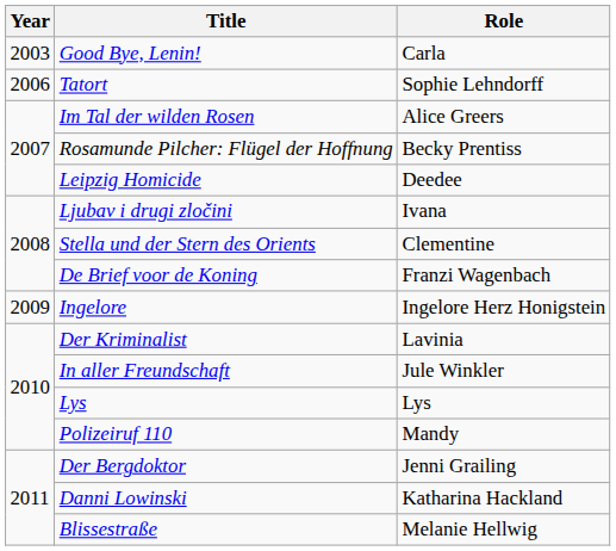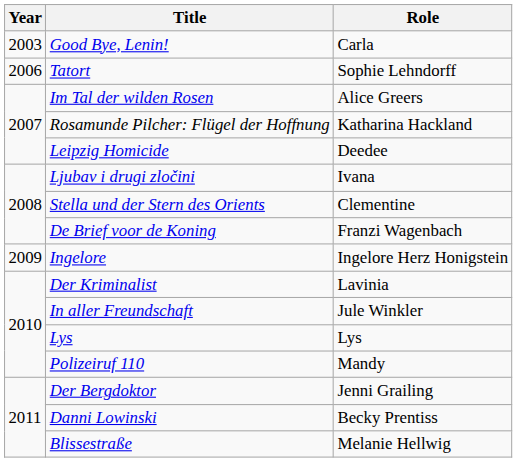 <table class="wikitable">
 <tr>
 <th>Year</th>
 <th>Title</th>
 <th>Role</th>
 </tr>
 <tr>
 <td>2003</td>
 <td><em><a href='#'>Good Bye, Lenin!</a></em></td>
 <td>Carla</td>
 </tr>
 <tr>
 <td>2006</td>
 <td><em><a href='#'>Tatort</a></em></td>
 <td>Sophie Lehndorff</td>
 </tr>
 <tr>
 <td rowspan="3">2007</td>
 <td><em><a href='#'>Im Tal der wilden Rosen</a></em></td>
 <td>Alice Greers</td>
 </tr>
 <tr>
 <td><em>Rosamunde Pilcher: Flügel der Hoffnung</em></td>
-<td>Becky Prentiss</td>
+<td>Katharina Hackland</td>
 </tr>
 <tr>
 <td><em><a href='#'>Leipzig Homicide</a></em></td>
 <td>Deedee</td>
 </tr>
 <tr>
 <td rowspan="3">2008</td>
 <td><em><a href='#'>Ljubav i drugi zločini</a></em></td>
 <td>Ivana</td>
 </tr>
 <tr>
 <td><em><a href='#'>Stella und der Stern des Orients</a></em></td>
 <td>Clementine</td>
 </tr>
 <tr>
 <td><em><a href='#'>De Brief voor de Koning</a></em></td>
 <td>Franzi Wagenbach</td>
 </tr>
 <tr>
 <td>2009</td>
 <td><em><a href='#'>Ingelore</a></em></td>
 <td>Ingelore Herz Honigstein</td>
 </tr>
 <tr>
 <td rowspan="4">2010</td>
 <td><em><a href='#'>Der Kriminalist</a></em></td>
 <td>Lavinia</td>
 </tr>
 <tr>
 <td><em><a href='#'>In aller Freundschaft</a></em></td>
 <td>Jule Winkler</td>
 </tr>
 <tr>
 <td><em><a href='#'>Lys</a></em></td>
 <td>Lys</td>
 </tr>
 <tr>
 <td><em><a href='#'>Polizeiruf 110</a></em></td>
 <td>Mandy</td>
 </tr>
 <tr>
 <td rowspan="3">2011</td>
 <td><em><a href='#'>Der Bergdoktor</a></em></td>
 <td>Jenni Grailing</td>
 </tr>
 <tr>
 <td><em><a href='#'>Danni Lowinski</a></em></td>
-<td>Katharina Hackland</td>
+<td>Becky Prentiss</td>
 </tr>
 <tr>
 <td><em><a href='#'>Blissestraße</a></em></td>
 <td>Melanie Hellwig</td>
 </tr>
 </table>
